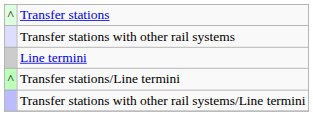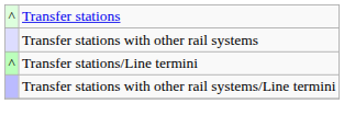 <table class="wikitable" style="font-size:100%">
 <tr>
 <td style="background-color:#DDFFDD; align=center">^</td>
 <td><a href='#'>Transfer stations</a></td>
 </tr>
 <tr>
 <td style="background-color:#DDDDFF"></td>
 <td>Transfer stations with other rail systems</td>
-</tr>
-<tr>
-<td style="background-color:#CCCCCC"></td>
-<td><a href='#'>Line termini</a></td>
 </tr>
 <tr>
 <td style="background-color:#BBFFBB">^</td>
 <td>Transfer stations/Line termini</td>
 </tr>
 <tr>
 <td style="background-color:#BBBBFF"></td>
 <td>Transfer stations with other rail systems/Line termini</td>
 </tr>
 <tr>
 </tr>
 </table>
